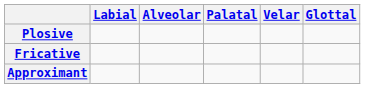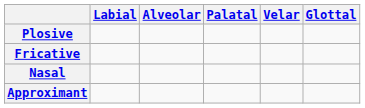 <table class="wikitable">
 <tr>
 <th></th>
 <th><a href='#'>Labial</a></th>
 <th><a href='#'>Alveolar</a></th>
 <th><a href='#'>Palatal</a></th>
 <th><a href='#'>Velar</a></th>
 <th><a href='#'>Glottal</a></th>
 </tr>
 <tr>
 <th><a href='#'>Plosive</a></th>
 <td></td>
 <td></td>
 <td></td>
 <td></td>
 <td> </td>
 </tr>
 <tr>
 <th><a href='#'>Fricative</a></th>
 <td> </td>
 <td></td>
 <td></td>
 <td></td>
 <td></td>
 </tr>
 <tr>
+<th><a href='#'>Nasal</a></th>
+<td></td>
+<td></td>
+<td></td>
+<td></td>
+<td></td>
+</tr>
+<tr>
 <th><a href='#'>Approximant</a></th>
 <td></td>
 <td></td>
 <td></td>
 <td></td>
 <td></td>
 </tr>
 </table>
